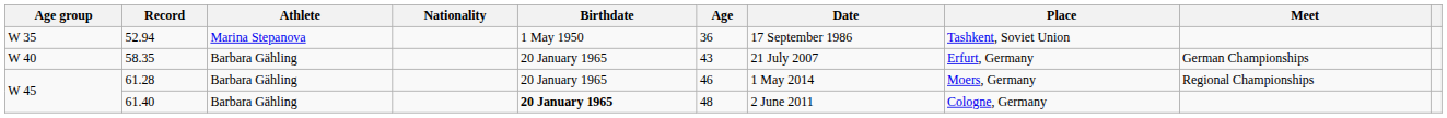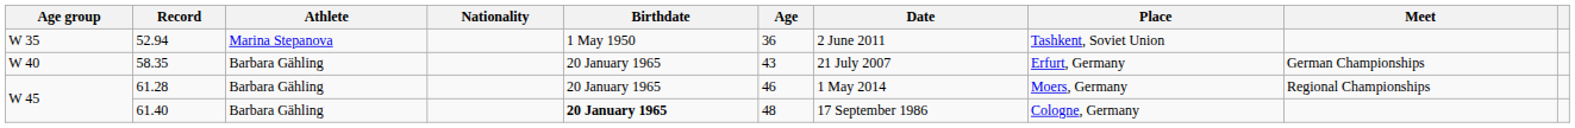 <table class="wikitable" style="font-size:90%; width: 100%;">
 <tr>
 <th>Age group</th>
 <th>Record</th>
 <th>Athlete</th>
 <th>Nationality</th>
 <th>Birthdate</th>
 <th>Age</th>
 <th>Date</th>
 <th>Place</th>
 <th>Meet</th>
 <th></th>
 </tr>
 <tr>
 <td>W 35</td>
 <td>52.94</td>
 <td><a href='#'>Marina Stepanova</a></td>
 <td></td>
 <td>1 May 1950</td>
 <td>36</td>
-<td>17 September 1986</td>
+<td>2 June 2011</td>
 <td><a href='#'>Tashkent</a>, Soviet Union</td>
 <td></td>
 <td></td>
 </tr>
 <tr>
 <td>W 40</td>
 <td>58.35</td>
 <td>Barbara Gähling</td>
 <td></td>
 <td>20 January 1965</td>
 <td>43</td>
 <td>21 July 2007</td>
 <td><a href='#'>Erfurt</a>, Germany</td>
 <td>German Championships</td>
 <td></td>
 </tr>
 <tr>
 <td rowspan=2>W 45</td>
 <td>61.28</td>
 <td>Barbara Gähling</td>
 <td></td>
 <td>20 January 1965</td>
 <td>46</td>
 <td>1 May 2014</td>
 <td><a href='#'>Moers</a>, Germany</td>
 <td>Regional Championships</td>
 <td></td>
 </tr>
 <tr>
 <td>61.40</td>
 <td>Barbara Gähling</td>
 <td></td>
 <td><strong>20 January 1965</strong></td>
 <td>48</td>
-<td>2 June 2011</td>
+<td>17 September 1986</td>
 <td><a href='#'>Cologne</a>, Germany</td>
 <td></td>
 <td></td>
 </tr>
 </table>
